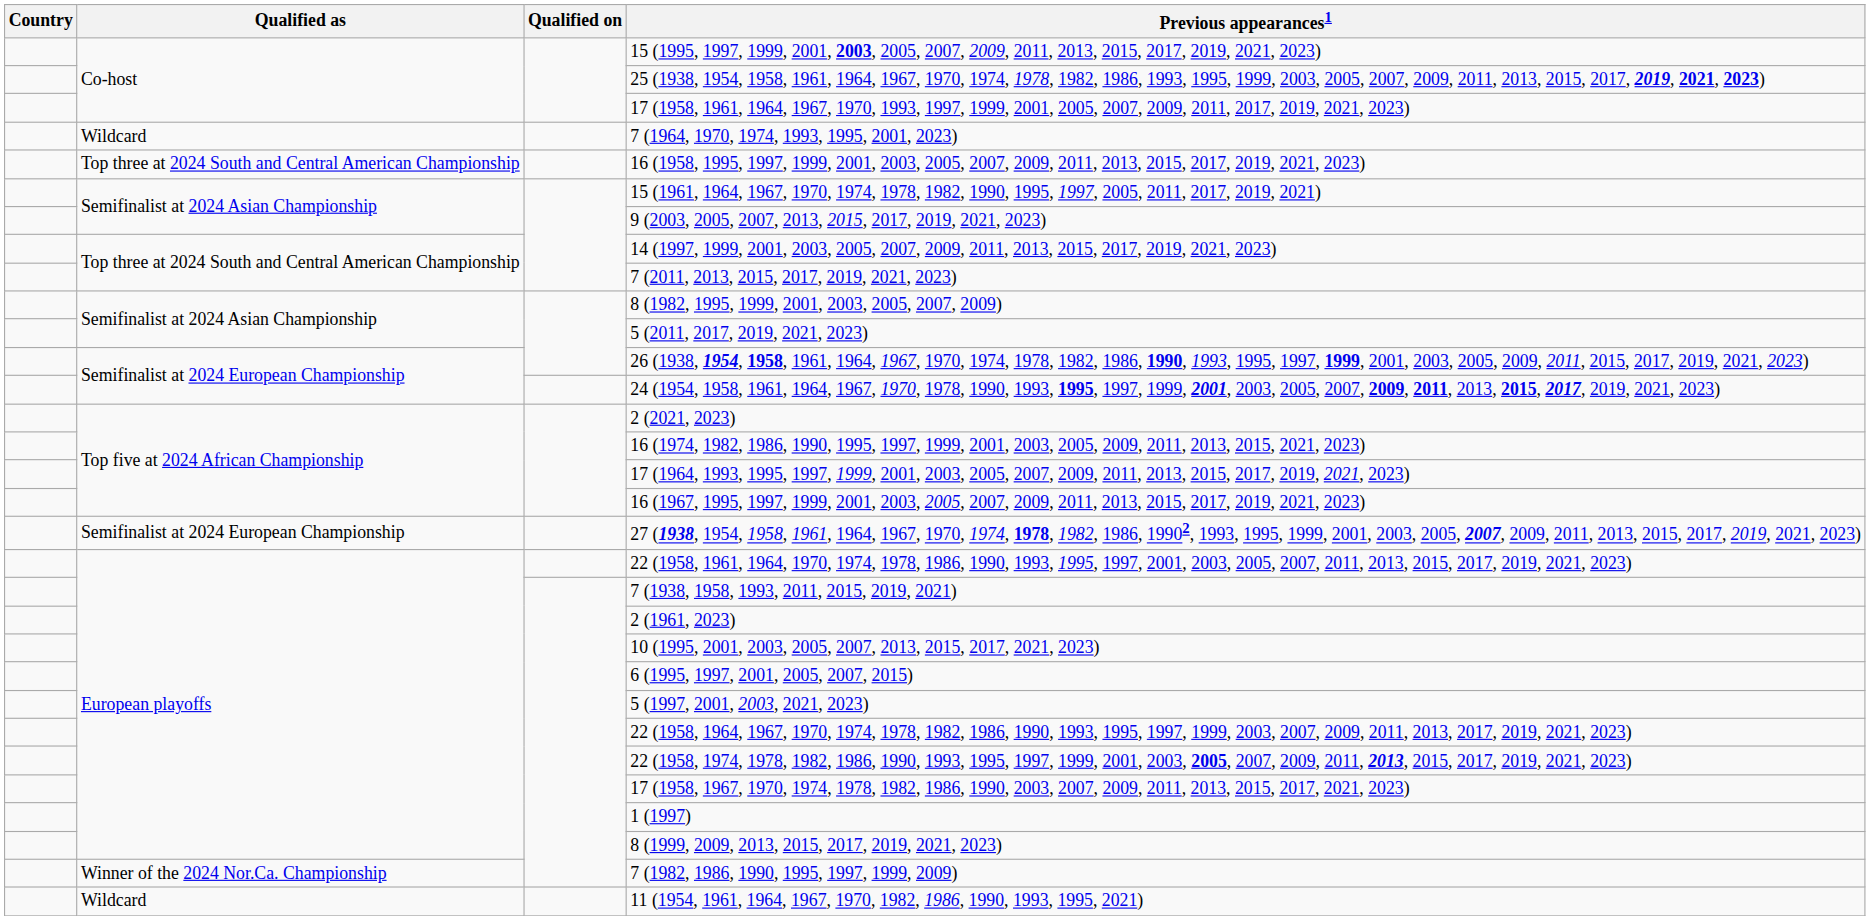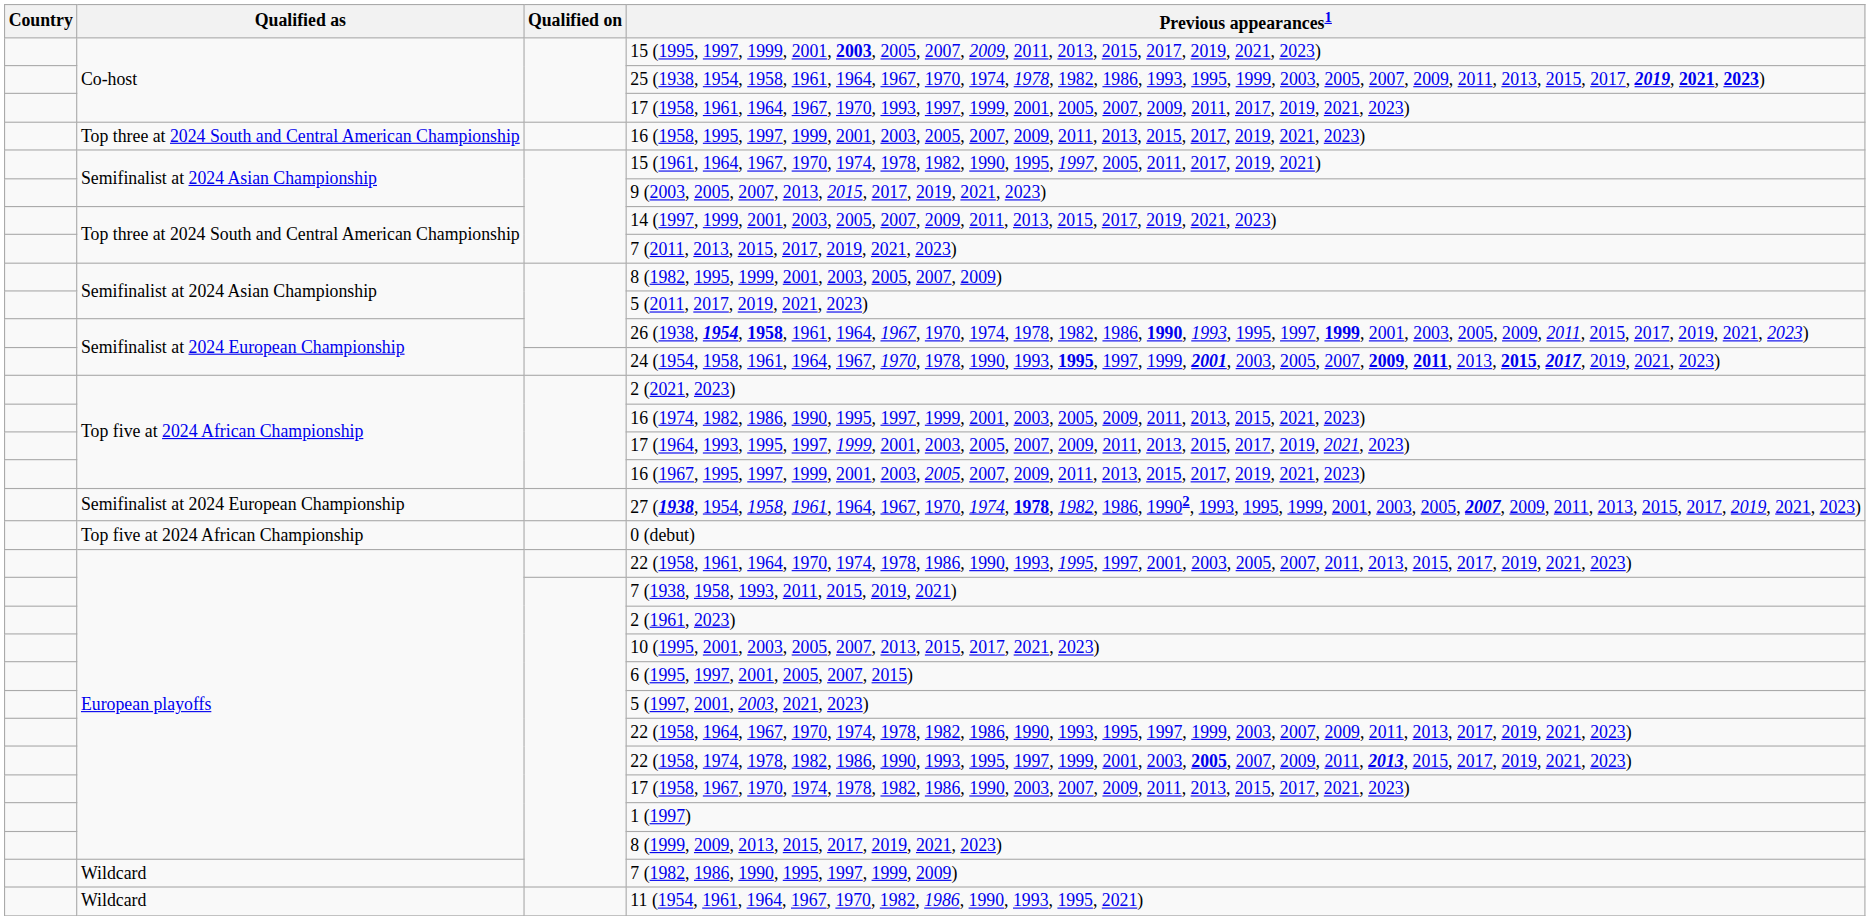 <table class="wikitable sortable">
 <tr>
 <th>Country</th>
 <th>Qualified as</th>
 <th>Qualified on</th>
 <th>Previous appearances<sup><strong><a href='#'>1</a></strong></sup></th>
 </tr>
 <tr>
 <td></td>
 <td rowspan=3>Co-host</td>
 <td rowspan=3></td>
 <td>15 (<a href='#'>1995</a>, <a href='#'>1997</a>, <a href='#'>1999</a>, <a href='#'>2001</a>, <a href='#'><strong>2003</strong></a>, <a href='#'>2005</a>, <a href='#'>2007</a>, <a href='#'><em>2009</em></a>, <a href='#'>2011</a>, <a href='#'>2013</a>, <a href='#'>2015</a>, <a href='#'>2017</a>, <a href='#'>2019</a>, <a href='#'>2021</a>, <a href='#'>2023</a>)</td>
 </tr>
 <tr>
 <td></td>
 <td>25 (<a href='#'>1938</a>, <a href='#'>1954</a>, <a href='#'>1958</a>, <a href='#'>1961</a>, <a href='#'>1964</a>, <a href='#'>1967</a>, <a href='#'>1970</a>, <a href='#'>1974</a>, <em><a href='#'>1978</a></em>, <a href='#'>1982</a>, <a href='#'>1986</a>, <a href='#'>1993</a>, <a href='#'>1995</a>, <a href='#'>1999</a>, <a href='#'>2003</a>, <a href='#'>2005</a>, <a href='#'>2007</a>, <a href='#'>2009</a>, <a href='#'>2011</a>, <a href='#'>2013</a>, <a href='#'>2015</a>, <a href='#'>2017</a>, <strong><em><a href='#'>2019</a></em></strong>, <a href='#'><strong>2021</strong></a>, <a href='#'><strong>2023</strong></a>)</td>
 </tr>
 <tr>
 <td></td>
 <td>17 (<a href='#'>1958</a>, <a href='#'>1961</a>, <a href='#'>1964</a>, <a href='#'>1967</a>, <a href='#'>1970</a>, <a href='#'>1993</a>, <a href='#'>1997</a>, <a href='#'>1999</a>, <a href='#'>2001</a>, <a href='#'>2005</a>, <a href='#'>2007</a>, <a href='#'>2009</a>, <a href='#'>2011</a>, <a href='#'>2017</a>, <a href='#'>2019</a>, <a href='#'>2021</a>, <a href='#'>2023</a>)</td>
-</tr>
-<tr>
-<td></td>
-<td>Wildcard</td>
-<td></td>
-<td>7 (<a href='#'>1964</a>, <a href='#'>1970</a>, <a href='#'>1974</a>, <a href='#'>1993</a>, <a href='#'>1995</a>, <a href='#'>2001</a>, <a href='#'>2023</a>)</td>
 </tr>
 <tr>
 <td></td>
 <td>Top three at <a href='#'>2024 South and Central American Championship</a></td>
 <td></td>
 <td>16 (<a href='#'>1958</a>, <a href='#'>1995</a>, <a href='#'>1997</a>, <a href='#'>1999</a>, <a href='#'>2001</a>, <a href='#'>2003</a>, <a href='#'>2005</a>, <a href='#'>2007</a>, <a href='#'>2009</a>, <a href='#'>2011</a>, <a href='#'>2013</a>, <a href='#'>2015</a>, <a href='#'>2017</a>, <a href='#'>2019</a>, <a href='#'>2021</a>, <a href='#'>2023</a>)</td>
 </tr>
 <tr>
 <td></td>
 <td rowspan=2>Semifinalist at <a href='#'>2024 Asian Championship</a></td>
 <td rowspan=4></td>
 <td>15 (<a href='#'>1961</a>, <a href='#'>1964</a>, <a href='#'>1967</a>, <a href='#'>1970</a>, <a href='#'>1974</a>, <a href='#'>1978</a>, <a href='#'>1982</a>, <a href='#'>1990</a>, <a href='#'>1995</a>, <em><a href='#'>1997</a></em>, <a href='#'>2005</a>, <a href='#'>2011</a>, <a href='#'>2017</a>, <a href='#'>2019</a>, <a href='#'>2021</a>)</td>
 </tr>
 <tr>
 <td></td>
 <td>9 (<a href='#'>2003</a>, <a href='#'>2005</a>, <a href='#'>2007</a>, <a href='#'>2013</a>, <em><a href='#'>2015</a></em>, <a href='#'>2017</a>, <a href='#'>2019</a>, <a href='#'>2021</a>, <a href='#'>2023</a>)</td>
 </tr>
 <tr>
 <td></td>
 <td rowspan=2>Top three at 2024 South and Central American Championship</td>
 <td>14 (<a href='#'>1997</a>, <a href='#'>1999</a>, <a href='#'>2001</a>, <a href='#'>2003</a>, <a href='#'>2005</a>, <a href='#'>2007</a>, <a href='#'>2009</a>, <a href='#'>2011</a>, <a href='#'>2013</a>, <a href='#'>2015</a>, <a href='#'>2017</a>, <a href='#'>2019</a>, <a href='#'>2021</a>, <a href='#'>2023</a>)</td>
 </tr>
 <tr>
 <td></td>
 <td>7 (<a href='#'>2011</a>, <a href='#'>2013</a>, <a href='#'>2015</a>, <a href='#'>2017</a>, <a href='#'>2019</a>, <a href='#'>2021</a>, <a href='#'>2023</a>)</td>
 </tr>
 <tr>
 <td></td>
 <td rowspan=2>Semifinalist at 2024 Asian Championship</td>
 <td rowspan=3></td>
 <td>8 (<a href='#'>1982</a>, <a href='#'>1995</a>, <a href='#'>1999</a>, <a href='#'>2001</a>, <a href='#'>2003</a>, <a href='#'>2005</a>, <a href='#'>2007</a>, <a href='#'>2009</a>)</td>
 </tr>
 <tr>
 <td></td>
 <td>5 (<a href='#'>2011</a>, <a href='#'>2017</a>, <a href='#'>2019</a>, <a href='#'>2021</a>, <a href='#'>2023</a>)</td>
 </tr>
 <tr>
 <td></td>
 <td rowspan=2>Semifinalist at <a href='#'>2024 European Championship</a></td>
 <td>26 (<a href='#'>1938</a>, <strong><em><a href='#'>1954</a></em></strong>, <strong><a href='#'>1958</a></strong>, <a href='#'>1961</a>, <a href='#'>1964</a>, <em><a href='#'>1967</a></em>, <a href='#'>1970</a>, <a href='#'>1974</a>, <a href='#'>1978</a>, <a href='#'>1982</a>, <a href='#'>1986</a>, <strong><a href='#'>1990</a></strong>, <em><a href='#'>1993</a></em>, <a href='#'>1995</a>, <a href='#'>1997</a>, <strong><a href='#'>1999</a></strong>, <a href='#'>2001</a>, <a href='#'>2003</a>, <a href='#'>2005</a>, <a href='#'>2009</a>, <em><a href='#'>2011</a></em>, <a href='#'>2015</a>, <a href='#'>2017</a>, <a href='#'>2019</a>, <a href='#'>2021</a>, <em><a href='#'>2023</a></em>)</td>
 </tr>
 <tr>
 <td></td>
 <td></td>
 <td>24 (<a href='#'>1954</a>, <a href='#'>1958</a>, <a href='#'>1961</a>, <a href='#'>1964</a>, <a href='#'>1967</a>, <em><a href='#'>1970</a></em>, <a href='#'>1978</a>, <a href='#'>1990</a>, <a href='#'>1993</a>, <strong><a href='#'>1995</a></strong>, <a href='#'>1997</a>, <a href='#'>1999</a>, <strong><em><a href='#'>2001</a></em></strong>, <a href='#'>2003</a>, <a href='#'>2005</a>, <a href='#'>2007</a>, <strong><a href='#'>2009</a></strong>, <strong><a href='#'>2011</a></strong>, <a href='#'>2013</a>, <strong><a href='#'>2015</a></strong>, <strong><em><a href='#'>2017</a></em></strong>, <a href='#'>2019</a>, <a href='#'>2021</a>, <a href='#'>2023</a>)</td>
 </tr>
 <tr>
 <td></td>
 <td rowspan=4>Top five at <a href='#'>2024 African Championship</a></td>
 <td rowspan=4></td>
 <td>2 (<a href='#'>2021</a>, <a href='#'>2023</a>)</td>
 </tr>
 <tr>
 <td></td>
 <td>16 (<a href='#'>1974</a>, <a href='#'>1982</a>, <a href='#'>1986</a>, <a href='#'>1990</a>, <a href='#'>1995</a>, <a href='#'>1997</a>, <a href='#'>1999</a>, <a href='#'>2001</a>, <a href='#'>2003</a>, <a href='#'>2005</a>, <a href='#'>2009</a>, <a href='#'>2011</a>, <a href='#'>2013</a>, <a href='#'>2015</a>, <a href='#'>2021</a>, <a href='#'>2023</a>)</td>
 </tr>
 <tr>
 <td></td>
 <td>17 (<a href='#'>1964</a>, <a href='#'>1993</a>, <a href='#'>1995</a>, <a href='#'>1997</a>, <em><a href='#'>1999</a></em>, <a href='#'>2001</a>, <a href='#'>2003</a>, <a href='#'>2005</a>, <a href='#'>2007</a>, <a href='#'>2009</a>, <a href='#'>2011</a>, <a href='#'>2013</a>, <a href='#'>2015</a>, <a href='#'>2017</a>, <a href='#'>2019</a>, <em><a href='#'>2021</a></em>, <a href='#'>2023</a>)</td>
 </tr>
 <tr>
 <td></td>
 <td>16 (<a href='#'>1967</a>, <a href='#'>1995</a>, <a href='#'>1997</a>, <a href='#'>1999</a>, <a href='#'>2001</a>, <a href='#'>2003</a>, <em><a href='#'>2005</a></em>, <a href='#'>2007</a>, <a href='#'>2009</a>, <a href='#'>2011</a>, <a href='#'>2013</a>, <a href='#'>2015</a>, <a href='#'>2017</a>, <a href='#'>2019</a>, <a href='#'>2021</a>, <a href='#'>2023</a>)</td>
 </tr>
 <tr>
 <td></td>
 <td>Semifinalist at 2024 European Championship</td>
 <td></td>
 <td>27 (<strong><em><a href='#'>1938</a></em></strong>, <a href='#'>1954</a>, <em><a href='#'>1958</a></em>, <em><a href='#'>1961</a></em>, <a href='#'>1964</a>, <a href='#'>1967</a>, <a href='#'>1970</a>, <em><a href='#'>1974</a></em>, <strong><a href='#'>1978</a></strong>, <em><a href='#'>1982</a></em>, <a href='#'>1986</a>, <a href='#'>1990</a><sup><strong><a href='#'>2</a></strong></sup>, <a href='#'>1993</a>, <a href='#'>1995</a>, <a href='#'>1999</a>, <a href='#'>2001</a>, <a href='#'>2003</a>, <a href='#'>2005</a>, <strong><em><a href='#'>2007</a></em></strong>, <a href='#'>2009</a>, <a href='#'>2011</a>, <a href='#'>2013</a>, <a href='#'>2015</a>, <a href='#'>2017</a>, <em><a href='#'>2019</a></em>, <a href='#'>2021</a>, <a href='#'>2023</a>)</td>
 </tr>
 <tr>
 <td></td>
+<td>Top five at 2024 African Championship</td>
+<td></td>
+<td>0 (debut)</td>
+</tr>
+<tr>
+<td></td>
 <td rowspan=11><a href='#'>European playoffs</a></td>
 <td></td>
 <td>22 (<a href='#'>1958</a>, <a href='#'>1961</a>, <a href='#'>1964</a>, <a href='#'>1970</a>, <a href='#'>1974</a>, <a href='#'>1978</a>, <a href='#'>1986</a>, <a href='#'>1990</a>, <a href='#'>1993</a>, <em><a href='#'>1995</a></em>, <a href='#'>1997</a>, <a href='#'>2001</a>, <a href='#'>2003</a>, <a href='#'>2005</a>, <a href='#'>2007</a>, <a href='#'>2011</a>, <a href='#'>2013</a>, <a href='#'>2015</a>, <a href='#'>2017</a>, <a href='#'>2019</a>, <a href='#'>2021</a>, <a href='#'>2023</a>)</td>
 </tr>
 <tr>
 <td></td>
 <td rowspan=11></td>
 <td>7 (<a href='#'>1938</a>, <a href='#'>1958</a>, <a href='#'>1993</a>, <a href='#'>2011</a>, <a href='#'>2015</a>, <a href='#'>2019</a>, <a href='#'>2021</a>)</td>
 </tr>
 <tr>
 <td></td>
 <td>2 (<a href='#'>1961</a>, <a href='#'>2023</a>)</td>
 </tr>
 <tr>
 <td></td>
 <td>10 (<a href='#'>1995</a>, <a href='#'>2001</a>, <a href='#'>2003</a>, <a href='#'>2005</a>, <a href='#'>2007</a>, <a href='#'>2013</a>, <a href='#'>2015</a>, <a href='#'>2017</a>, <a href='#'>2021</a>, <a href='#'>2023</a>)</td>
 </tr>
 <tr>
 <td></td>
 <td>6 (<a href='#'>1995</a>, <a href='#'>1997</a>, <a href='#'>2001</a>, <a href='#'>2005</a>, <a href='#'>2007</a>, <a href='#'>2015</a>)</td>
 </tr>
 <tr>
 <td></td>
 <td>5 (<a href='#'>1997</a>, <a href='#'>2001</a>, <em><a href='#'>2003</a></em>, <a href='#'>2021</a>, <a href='#'>2023</a>)</td>
 </tr>
 <tr>
 <td></td>
 <td>22 (<a href='#'>1958</a>, <a href='#'>1964</a>, <a href='#'>1967</a>, <a href='#'>1970</a>, <a href='#'>1974</a>, <a href='#'>1978</a>, <a href='#'>1982</a>, <a href='#'>1986</a>, <a href='#'>1990</a>, <a href='#'>1993</a>, <a href='#'>1995</a>, <a href='#'>1997</a>, <a href='#'>1999</a>, <a href='#'>2003</a>, <a href='#'>2007</a>, <a href='#'>2009</a>, <a href='#'>2011</a>, <a href='#'>2013</a>, <a href='#'>2017</a>, <a href='#'>2019</a>, <a href='#'>2021</a>, <a href='#'>2023</a>)</td>
 </tr>
 <tr>
 <td></td>
 <td>22 (<a href='#'>1958</a>, <a href='#'>1974</a>, <a href='#'>1978</a>, <a href='#'>1982</a>, <a href='#'>1986</a>, <a href='#'>1990</a>, <a href='#'>1993</a>, <a href='#'>1995</a>, <a href='#'>1997</a>, <a href='#'>1999</a>, <a href='#'>2001</a>, <a href='#'>2003</a>, <strong><a href='#'>2005</a></strong>, <a href='#'>2007</a>, <a href='#'>2009</a>, <a href='#'>2011</a>, <strong><em><a href='#'>2013</a></em></strong>, <a href='#'>2015</a>, <a href='#'>2017</a>, <a href='#'>2019</a>, <a href='#'>2021</a>, <a href='#'>2023</a>)</td>
 </tr>
 <tr>
 <td></td>
 <td>17 (<a href='#'>1958</a>, <a href='#'>1967</a>, <a href='#'>1970</a>, <a href='#'>1974</a>, <a href='#'>1978</a>, <a href='#'>1982</a>, <a href='#'>1986</a>, <a href='#'>1990</a>, <a href='#'>2003</a>, <a href='#'>2007</a>, <a href='#'>2009</a>, <a href='#'>2011</a>, <a href='#'>2013</a>, <a href='#'>2015</a>, <a href='#'>2017</a>, <a href='#'>2021</a>, <a href='#'>2023</a>)</td>
 </tr>
 <tr>
 <td></td>
 <td>1 (<a href='#'>1997</a>)</td>
 </tr>
 <tr>
 <td></td>
 <td>8 (<a href='#'>1999</a>, <a href='#'>2009</a>, <a href='#'>2013</a>, <a href='#'>2015</a>, <a href='#'>2017</a>, <a href='#'>2019</a>, <a href='#'>2021</a>, <a href='#'>2023</a>)</td>
 </tr>
 <tr>
 <td></td>
-<td>Winner of the <a href='#'>2024 Nor.Ca. Championship</a></td>
+<td>Wildcard</td>
 <td>7 (<a href='#'>1982</a>, <a href='#'>1986</a>, <a href='#'>1990</a>, <a href='#'>1995</a>, <a href='#'>1997</a>, <a href='#'>1999</a>, <a href='#'>2009</a>)</td>
 </tr>
 <tr>
 <td></td>
 <td>Wildcard</td>
 <td></td>
 <td>11 (<a href='#'>1954</a>, <a href='#'>1961</a>, <a href='#'>1964</a>, <a href='#'>1967</a>, <a href='#'>1970</a>, <a href='#'>1982</a>, <em><a href='#'>1986</a></em>, <a href='#'>1990</a>, <a href='#'>1993</a>, <a href='#'>1995</a>, <a href='#'>2021</a>)</td>
 </tr>
 </table>
